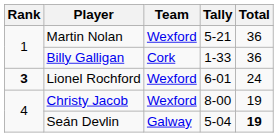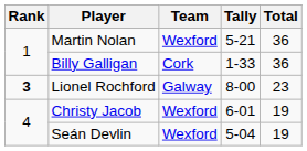 <table class="wikitable">
 <tr>
 <th>Rank</th>
 <th>Player</th>
 <th>Team</th>
 <th>Tally</th>
 <th>Total</th>
 </tr>
 <tr>
 <td rowspan="2" style="text-align:center;">1</td>
 <td>Martin Nolan</td>
 <td><a href='#'>Wexford</a></td>
 <td align=center>5-21</td>
 <td align=center>36</td>
 </tr>
 <tr>
 <td><a href='#'>Billy Galligan</a></td>
 <td><a href='#'>Cork</a></td>
 <td align=center>1-33</td>
 <td align=center>36</td>
 </tr>
 <tr>
 <td rowspan="1" style="text-align:center;"><strong>3</strong></td>
 <td>Lionel Rochford</td>
-<td><a href='#'>Wexford</a></td>
-<td align=center>6-01</td>
-<td align=center>24</td>
+<td><a href='#'>Galway</a></td>
+<td align=center>8-00</td>
+<td align=center>23</td>
 </tr>
 <tr>
 <td rowspan="2" style="text-align:center;">4</td>
 <td><a href='#'>Christy Jacob</a></td>
 <td><a href='#'>Wexford</a></td>
-<td align=center>8-00</td>
+<td align=center>6-01</td>
 <td align=center>19</td>
 </tr>
 <tr>
 <td>Seán Devlin</td>
-<td><a href='#'>Galway</a></td>
+<td><a href='#'>Wexford</a></td>
 <td align=center>5-04</td>
-<td align=center><strong>19</strong></td>
+<td align=center>19</td>
 </tr>
 </table>
